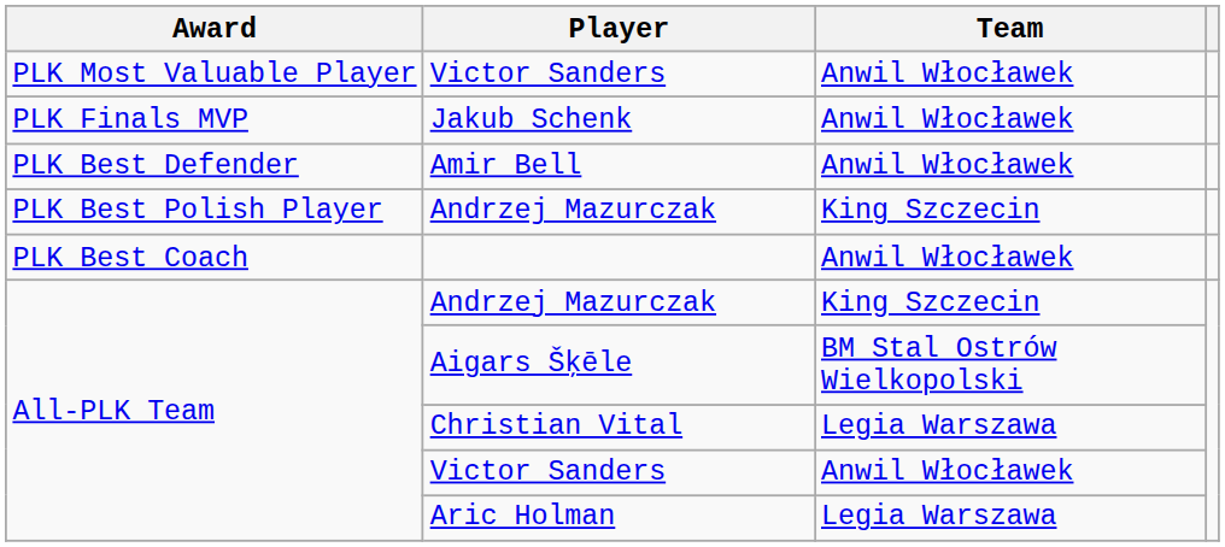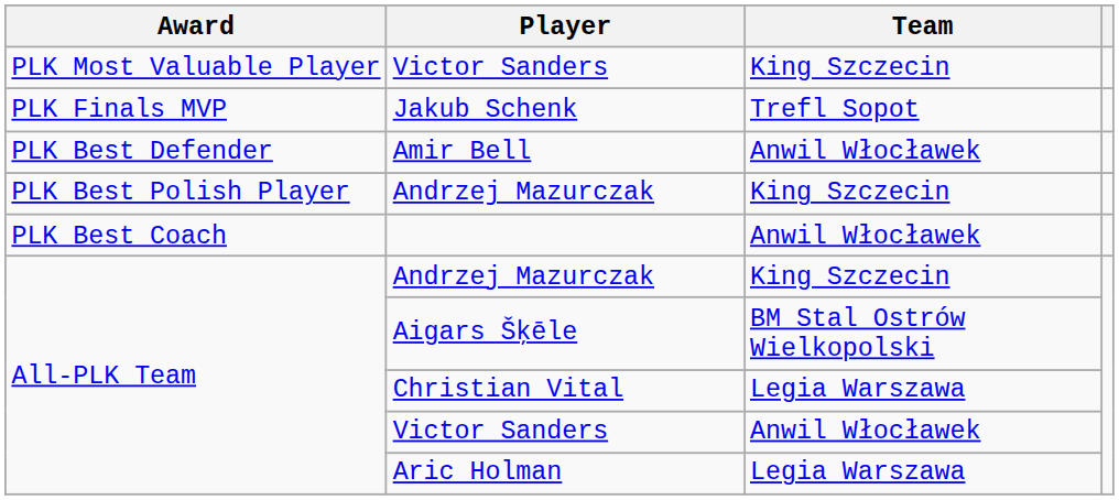 <table class="wikitable sortable" style="text-align: left;">
 <tr>
 <th>Award</th>
 <th style="width:175px;">Player</th>
 <th style="width:175px;">Team</th>
 <th></th>
 </tr>
 <tr>
 <td><a href='#'>PLK Most Valuable Player</a></td>
 <td align="left"> <a href='#'>Victor Sanders</a></td>
-<td align="left"><a href='#'>Anwil Włocławek</a></td>
+<td align="left"><a href='#'>King Szczecin</a></td>
 <td style="text-align:center;"></td>
 </tr>
 <tr>
 <td><a href='#'>PLK Finals MVP</a></td>
 <td align="left"> <a href='#'>Jakub Schenk</a></td>
-<td align="left"><a href='#'>Anwil Włocławek</a></td>
+<td align="left"><a href='#'>Trefl Sopot</a></td>
 <td style="text-align:center;"></td>
 </tr>
 <tr>
 <td><a href='#'>PLK Best Defender</a></td>
 <td align="left"> <a href='#'>Amir Bell</a></td>
 <td align="left"><a href='#'>Anwil Włocławek</a></td>
 <td style="text-align:center;"></td>
 </tr>
 <tr>
 <td><a href='#'>PLK Best Polish Player</a></td>
 <td align="left"> <a href='#'>Andrzej Mazurczak</a></td>
 <td align="left"><a href='#'>King Szczecin</a></td>
 <td style="text-align:center;"></td>
 </tr>
 <tr>
 <td><a href='#'>PLK Best Coach</a></td>
 <td align="left"></td>
 <td align="left"><a href='#'>Anwil Włocławek</a></td>
 <td style="text-align:center;"></td>
 </tr>
 <tr>
 <td rowspan=5><a href='#'>All-PLK Team</a></td>
 <td> <a href='#'>Andrzej Mazurczak</a></td>
 <td><a href='#'>King Szczecin</a></td>
 <td rowspan="5" style="text-align:center;"></td>
 </tr>
 <tr>
 <td> <a href='#'>Aigars Šķēle</a></td>
 <td><a href='#'>BM Stal Ostrów Wielkopolski</a></td>
 </tr>
 <tr>
 <td> <a href='#'>Christian Vital</a></td>
 <td><a href='#'>Legia Warszawa</a></td>
 </tr>
 <tr>
 <td> <a href='#'>Victor Sanders</a></td>
 <td><a href='#'>Anwil Włocławek</a></td>
 </tr>
 <tr>
 <td> <a href='#'>Aric Holman</a></td>
 <td><a href='#'>Legia Warszawa</a></td>
 </tr>
 </table>
